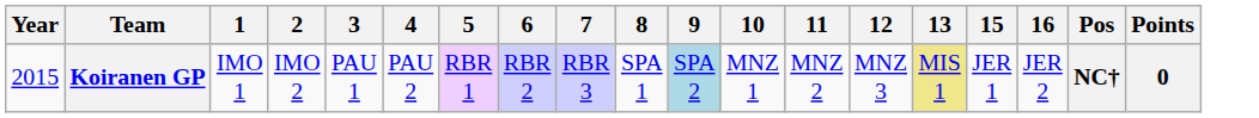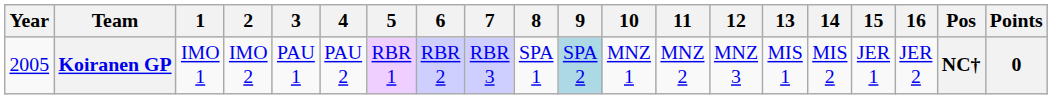 <table class="wikitable" style="text-align:center; font-size:85%">
 <tr>
 <th>Year</th>
 <th>Team</th>
 <th>1</th>
 <th>2</th>
 <th>3</th>
 <th>4</th>
 <th>5</th>
 <th>6</th>
 <th>7</th>
 <th>8</th>
 <th>9</th>
 <th>10</th>
 <th>11</th>
 <th>12</th>
 <th>13</th>
+<th>14</th>
 <th>15</th>
 <th>16</th>
 <th>Pos</th>
 <th>Points</th>
 </tr>
 <tr>
-<td><a href='#'>2015</a></td>
+<td><a href='#'>2005</a></td>
 <th><a href='#'>Koiranen GP</a></th>
 <td><a href='#'>IMO<br>1</a></td>
 <td><a href='#'>IMO<br>2</a></td>
 <td><a href='#'>PAU<br>1</a></td>
 <td><a href='#'>PAU<br>2</a></td>
 <td style=background:#EFCFFF><a href='#'>RBR<br>1</a><br></td>
 <td style=background:#CFCFFF><a href='#'>RBR<br>2</a><br></td>
 <td style=background:#CFCFFF><a href='#'>RBR<br>3</a><br></td>
 <td><a href='#'>SPA<br>1</a></td>
 <td style="background: lightblue;"><a href='#'>SPA<br>2</a></td>
 <td><a href='#'>MNZ<br>1</a></td>
 <td><a href='#'>MNZ<br>2</a></td>
 <td><a href='#'>MNZ<br>3</a></td>
-<td style="background: khaki;"><a href='#'>MIS<br>1</a></td>
+<td><a href='#'>MIS<br>1</a></td>
+<td><a href='#'>MIS<br>2</a></td>
 <td><a href='#'>JER<br>1</a></td>
 <td><a href='#'>JER<br>2</a></td>
 <th>NC†</th>
 <th>0</th>
 </tr>
 </table>
